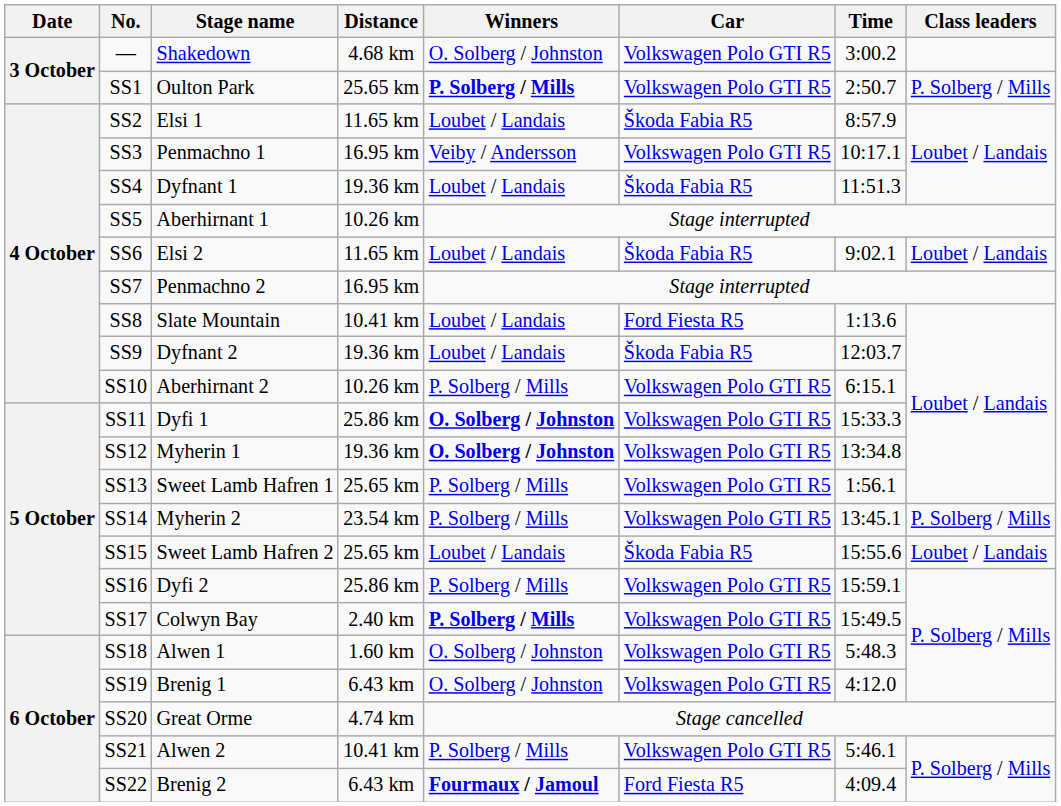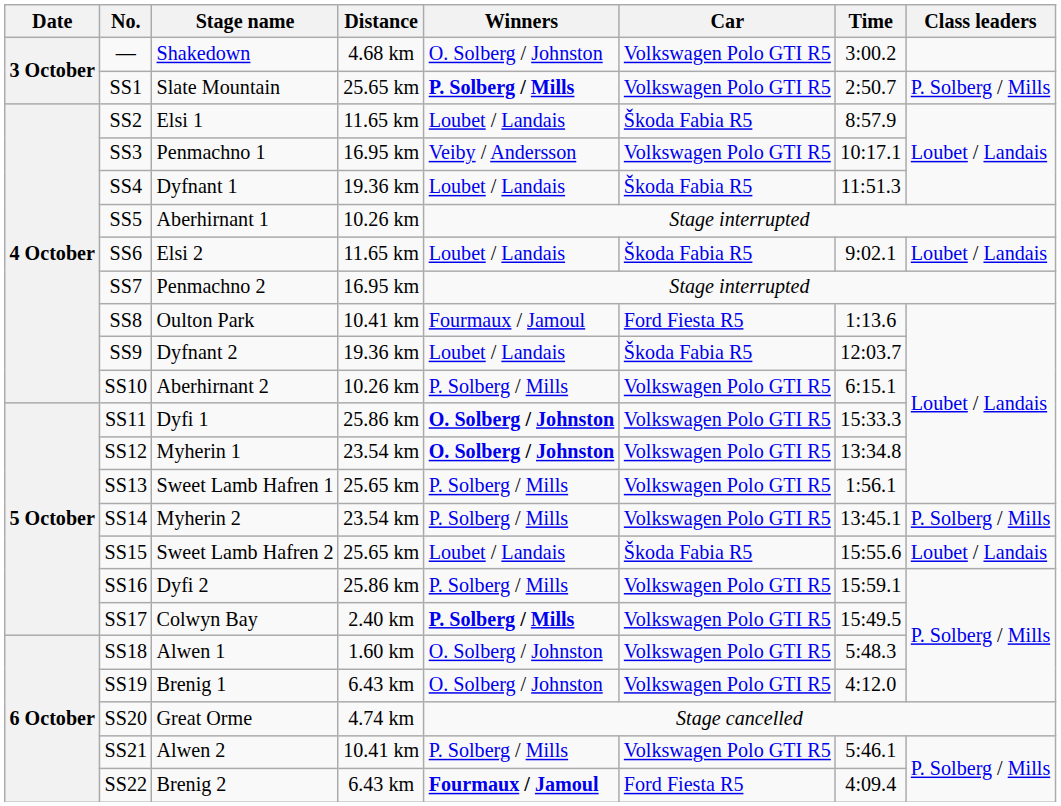 <table class="wikitable" style="font-size: 85%;">
 <tr>
 <th>Date</th>
 <th>No.</th>
 <th>Stage name</th>
 <th>Distance</th>
 <th>Winners</th>
 <th>Car</th>
 <th>Time</th>
 <th>Class leaders</th>
 </tr>
 <tr>
 <th nowrap rowspan="2">3 October</th>
 <td align="center">—</td>
 <td nowrap><a href='#'>Shakedown</a></td>
 <td align="center">4.68 km</td>
 <td><a href='#'>O. Solberg</a> / <a href='#'>Johnston</a></td>
 <td><a href='#'>Volkswagen Polo GTI R5</a></td>
 <td align="center">3:00.2</td>
 <td></td>
 </tr>
 <tr>
 <td align="center">SS1</td>
-<td>Oulton Park</td>
+<td>Slate Mountain</td>
 <td align="center">25.65 km</td>
 <td><strong><a href='#'>P. Solberg</a> / <a href='#'>Mills</a></strong></td>
 <td><a href='#'>Volkswagen Polo GTI R5</a></td>
 <td align="center">2:50.7</td>
 <td><a href='#'>P. Solberg</a> / <a href='#'>Mills</a></td>
 </tr>
 <tr>
 <th rowspan="9">4 October</th>
 <td align="center">SS2</td>
 <td>Elsi 1</td>
 <td align="center">11.65 km</td>
 <td><a href='#'>Loubet</a> / <a href='#'>Landais</a></td>
 <td><a href='#'>Škoda Fabia R5</a></td>
 <td align="center">8:57.9</td>
 <td rowspan="3"><a href='#'>Loubet</a> / <a href='#'>Landais</a></td>
 </tr>
 <tr>
 <td align="center">SS3</td>
 <td>Penmachno 1</td>
 <td align="center">16.95 km</td>
 <td><a href='#'>Veiby</a> / <a href='#'>Andersson</a></td>
 <td><a href='#'>Volkswagen Polo GTI R5</a></td>
 <td align="center">10:17.1</td>
 </tr>
 <tr>
 <td align="center">SS4</td>
 <td>Dyfnant 1</td>
 <td align="center">19.36 km</td>
 <td><a href='#'>Loubet</a> / <a href='#'>Landais</a></td>
 <td><a href='#'>Škoda Fabia R5</a></td>
 <td align="center">11:51.3</td>
 </tr>
 <tr>
 <td align="center">SS5</td>
 <td>Aberhirnant 1</td>
 <td align="center">10.26 km</td>
 <td colspan="4" align="center"><em>Stage interrupted</em></td>
 </tr>
 <tr>
 <td align="center">SS6</td>
 <td>Elsi 2</td>
 <td align="center">11.65 km</td>
 <td><a href='#'>Loubet</a> / <a href='#'>Landais</a></td>
 <td><a href='#'>Škoda Fabia R5</a></td>
 <td align="center">9:02.1</td>
 <td><a href='#'>Loubet</a> / <a href='#'>Landais</a></td>
 </tr>
 <tr>
 <td align="center">SS7</td>
 <td>Penmachno 2</td>
 <td align="center">16.95 km</td>
 <td colspan="4" align="center"><em>Stage interrupted</em></td>
 </tr>
 <tr>
 <td align="center">SS8</td>
-<td>Slate Mountain</td>
+<td>Oulton Park</td>
 <td align="center">10.41 km</td>
-<td><a href='#'>Loubet</a> / <a href='#'>Landais</a></td>
+<td><a href='#'>Fourmaux</a> / <a href='#'>Jamoul</a></td>
 <td><a href='#'>Ford Fiesta R5</a></td>
 <td align="center">1:13.6</td>
 <td rowspan="6"><a href='#'>Loubet</a> / <a href='#'>Landais</a></td>
 </tr>
 <tr>
 <td align="center">SS9</td>
 <td>Dyfnant 2</td>
 <td align="center">19.36 km</td>
 <td><a href='#'>Loubet</a> / <a href='#'>Landais</a></td>
 <td><a href='#'>Škoda Fabia R5</a></td>
 <td align="center">12:03.7</td>
 </tr>
 <tr>
 <td align="center">SS10</td>
 <td>Aberhirnant 2</td>
 <td align="center">10.26 km</td>
 <td><a href='#'>P. Solberg</a> / <a href='#'>Mills</a></td>
 <td><a href='#'>Volkswagen Polo GTI R5</a></td>
 <td align="center">6:15.1</td>
 </tr>
 <tr>
 <th rowspan="7">5 October</th>
 <td align="center">SS11</td>
 <td>Dyfi 1</td>
 <td align="center">25.86 km</td>
 <td><strong><a href='#'>O. Solberg</a> / <a href='#'>Johnston</a></strong></td>
 <td><a href='#'>Volkswagen Polo GTI R5</a></td>
 <td align="center">15:33.3</td>
 </tr>
 <tr>
 <td align="center">SS12</td>
 <td>Myherin 1</td>
-<td align="center">19.36 km</td>
+<td align="center">23.54 km</td>
 <td><strong><a href='#'>O. Solberg</a> / <a href='#'>Johnston</a></strong></td>
 <td><a href='#'>Volkswagen Polo GTI R5</a></td>
 <td align="center">13:34.8</td>
 </tr>
 <tr>
 <td align="center">SS13</td>
 <td>Sweet Lamb Hafren 1</td>
 <td align="center">25.65 km</td>
 <td><a href='#'>P. Solberg</a> / <a href='#'>Mills</a></td>
 <td><a href='#'>Volkswagen Polo GTI R5</a></td>
 <td align="center">1:56.1</td>
 </tr>
 <tr>
 <td align="center">SS14</td>
 <td>Myherin 2</td>
 <td align="center">23.54 km</td>
 <td><a href='#'>P. Solberg</a> / <a href='#'>Mills</a></td>
 <td><a href='#'>Volkswagen Polo GTI R5</a></td>
 <td align="center">13:45.1</td>
 <td><a href='#'>P. Solberg</a> / <a href='#'>Mills</a></td>
 </tr>
 <tr>
 <td align="center">SS15</td>
 <td>Sweet Lamb Hafren 2</td>
 <td align="center">25.65 km</td>
 <td><a href='#'>Loubet</a> / <a href='#'>Landais</a></td>
 <td><a href='#'>Škoda Fabia R5</a></td>
 <td align="center">15:55.6</td>
 <td><a href='#'>Loubet</a> / <a href='#'>Landais</a></td>
 </tr>
 <tr>
 <td align="center">SS16</td>
 <td>Dyfi 2</td>
 <td align="center">25.86 km</td>
 <td><a href='#'>P. Solberg</a> / <a href='#'>Mills</a></td>
 <td><a href='#'>Volkswagen Polo GTI R5</a></td>
 <td align="center">15:59.1</td>
 <td rowspan="4"><a href='#'>P. Solberg</a> / <a href='#'>Mills</a></td>
 </tr>
 <tr>
 <td align="center">SS17</td>
 <td>Colwyn Bay</td>
 <td align="center">2.40 km</td>
 <td><strong><a href='#'>P. Solberg</a> / <a href='#'>Mills</a></strong></td>
 <td><a href='#'>Volkswagen Polo GTI R5</a></td>
 <td align="center">15:49.5</td>
 </tr>
 <tr>
 <th rowspan="5">6 October</th>
 <td align="center">SS18</td>
 <td>Alwen 1</td>
 <td align="center">1.60 km</td>
 <td><a href='#'>O. Solberg</a> / <a href='#'>Johnston</a></td>
 <td><a href='#'>Volkswagen Polo GTI R5</a></td>
 <td align="center">5:48.3</td>
 </tr>
 <tr>
 <td align="center">SS19</td>
 <td>Brenig 1</td>
 <td align="center">6.43 km</td>
 <td><a href='#'>O. Solberg</a> / <a href='#'>Johnston</a></td>
 <td><a href='#'>Volkswagen Polo GTI R5</a></td>
 <td align="center">4:12.0</td>
 </tr>
 <tr>
 <td align="center">SS20</td>
 <td>Great Orme</td>
 <td align="center">4.74 km</td>
 <td colspan="4" align="center"><em>Stage cancelled</em></td>
 </tr>
 <tr>
 <td align="center">SS21</td>
 <td>Alwen 2</td>
 <td align="center">10.41 km</td>
 <td><a href='#'>P. Solberg</a> / <a href='#'>Mills</a></td>
 <td><a href='#'>Volkswagen Polo GTI R5</a></td>
 <td align="center">5:46.1</td>
 <td rowspan="2"><a href='#'>P. Solberg</a> / <a href='#'>Mills</a></td>
 </tr>
 <tr>
 <td align="center">SS22</td>
 <td>Brenig 2</td>
 <td align="center">6.43 km</td>
 <td><strong><a href='#'>Fourmaux</a> / <a href='#'>Jamoul</a></strong></td>
 <td><a href='#'>Ford Fiesta R5</a></td>
 <td align="center">4:09.4</td>
 </tr>
 <tr>
 </tr>
 </table>
